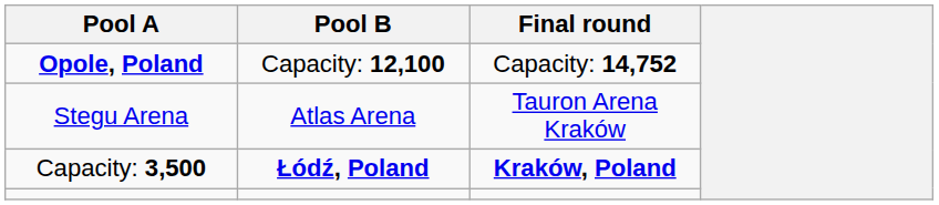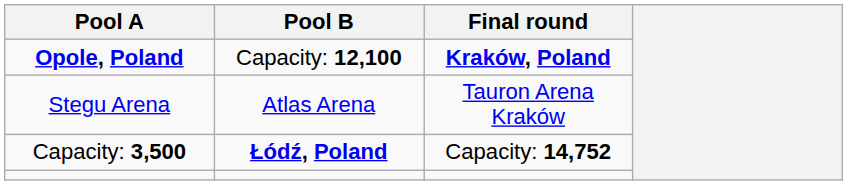 <table class="wikitable" style="text-align:center">
 <tr>
 <th width=25%>Pool A</th>
 <th width=25%>Pool B</th>
 <th width=25%>Final round</th>
 <th width=25% rowspan=5></th>
 </tr>
 <tr>
 <td> <strong><a href='#'>Opole</a>, <a href='#'>Poland</a></strong></td>
 <td>Capacity: <strong>12,100</strong></td>
-<td>Capacity: <strong>14,752</strong></td>
+<td> <strong><a href='#'>Kraków</a>, <a href='#'>Poland</a></strong></td>
 </tr>
 <tr>
 <td><a href='#'>Stegu Arena</a></td>
 <td><a href='#'>Atlas Arena</a></td>
 <td><a href='#'>Tauron Arena Kraków</a></td>
 </tr>
 <tr>
 <td>Capacity: <strong>3,500</strong></td>
 <td> <strong><a href='#'>Łódź</a>, <a href='#'>Poland</a></strong></td>
-<td> <strong><a href='#'>Kraków</a>, <a href='#'>Poland</a></strong></td>
+<td>Capacity: <strong>14,752</strong></td>
 </tr>
 <tr>
 <td></td>
 <td></td>
 <td></td>
 </tr>
 </table>
